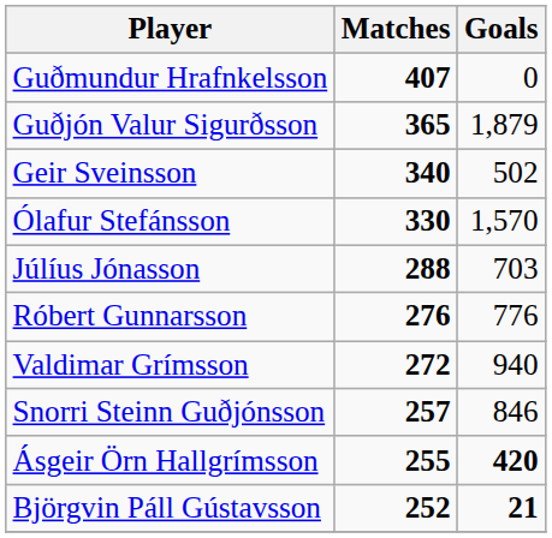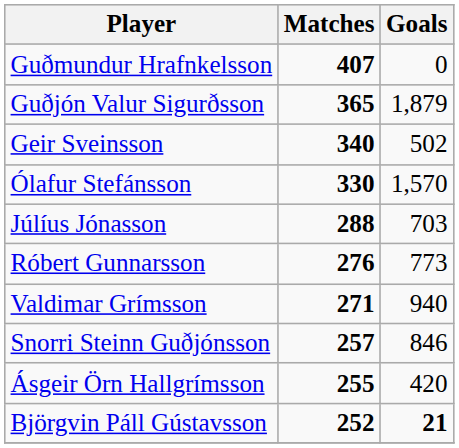 <table class="wikitable sortable static-row-numbers" border=1 style=text-align:right>
 <tr>
 <th>Player</th>
 <th>Matches</th>
 <th>Goals</th>
 </tr>
 <tr>
 <td style=text-align:left><a href='#'>Guðmundur Hrafnkelsson</a></td>
 <td><strong>407</strong></td>
 <td>0</td>
 </tr>
 <tr>
 <td style=text-align:left><a href='#'>Guðjón Valur Sigurðsson</a></td>
 <td><strong>365</strong></td>
 <td>1,879</td>
 </tr>
 <tr>
 <td style=text-align:left><a href='#'>Geir Sveinsson</a></td>
 <td><strong>340</strong></td>
 <td>502</td>
 </tr>
 <tr>
 <td style=text-align:left><a href='#'>Ólafur Stefánsson</a></td>
 <td><strong>330</strong></td>
 <td>1,570</td>
 </tr>
 <tr>
 <td style=text-align:left><a href='#'>Júlíus Jónasson</a></td>
 <td><strong>288</strong></td>
 <td>703</td>
 </tr>
 <tr>
 <td style=text-align:left><a href='#'>Róbert Gunnarsson</a></td>
 <td><strong>276</strong></td>
-<td>776</td>
+<td>773</td>
 </tr>
 <tr>
 <td style=text-align:left><a href='#'>Valdimar Grímsson</a></td>
-<td><strong>272</strong></td>
+<td><strong>271</strong></td>
 <td>940</td>
 </tr>
 <tr>
 <td style=text-align:left><a href='#'>Snorri Steinn Guðjónsson</a></td>
 <td><strong>257</strong></td>
 <td>846</td>
 </tr>
 <tr>
 <td style=text-align:left><a href='#'>Ásgeir Örn Hallgrímsson</a></td>
 <td><strong>255</strong></td>
-<td><strong>420</strong></td>
+<td>420</td>
 </tr>
 <tr>
 <td style=text-align:left><a href='#'>Björgvin Páll Gústavsson</a></td>
 <td><strong>252</strong></td>
 <td><strong>21</strong></td>
 </tr>
 <tr>
 </tr>
 </table>
